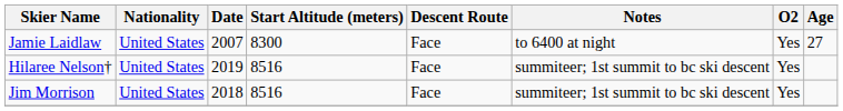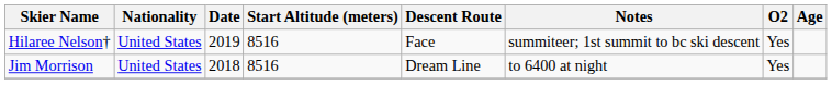 <table class="wikitable sortable">
 <tr>
 <th scope="col">Skier Name</th>
 <th scope="col">Nationality</th>
 <th scope="col">Date</th>
 <th scope="col">Start Altitude (meters)</th>
 <th scope="col">Descent Route</th>
 <th scope="col">Notes</th>
 <th scope="col">O2</th>
 <th scope="col">Age</th>
-</tr>
-<tr>
-<td><a href='#'>Jamie Laidlaw</a></td>
-<td><a href='#'>United States</a></td>
-<td>2007</td>
-<td>8300</td>
-<td>Face</td>
-<td>to 6400 at night</td>
-<td>Yes</td>
-<td>27</td>
 </tr>
 <tr>
 <td><a href='#'>Hilaree Nelson</a>†</td>
 <td><a href='#'>United States</a></td>
 <td>2019</td>
 <td>8516</td>
 <td>Face</td>
 <td>summiteer; 1st summit to bc ski descent</td>
 <td>Yes</td>
 <td></td>
 </tr>
 <tr>
 <td><a href='#'>Jim Morrison</a></td>
 <td><a href='#'>United States</a></td>
 <td>2018</td>
 <td>8516</td>
-<td>Face</td>
-<td>summiteer; 1st summit to bc ski descent</td>
+<td>Dream Line</td>
+<td>to 6400 at night</td>
 <td>Yes</td>
 <td></td>
 </tr>
 <tr>
 </tr>
 </table>
